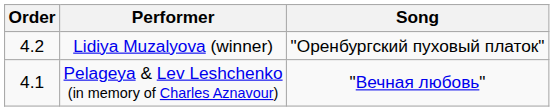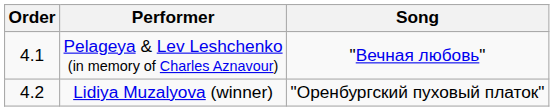 <table class="wikitable" style="text-align:center;">
 <tr>
 <th>Order</th>
 <th>Performer</th>
 <th>Song</th>
 </tr>
 <tr>
+<td>4.1</td>
+<td><a href='#'>Pelageya</a> & <a href='#'>Lev Leshchenko</a> <br> <small>(in memory of <a href='#'>Charles Aznavour</a>)</small></td>
+<td>"<a href='#'>Вечная любовь</a>"</td>
+</tr>
+<tr>
 <td>4.2</td>
 <td><a href='#'>Lidiya Muzalyova</a> (winner)</td>
 <td>"Оренбургский пуховый платок"</td>
 </tr>
-<tr>
-<td>4.1</td>
-<td><a href='#'>Pelageya</a> & <a href='#'>Lev Leshchenko</a> <br> <small>(in memory of <a href='#'>Charles Aznavour</a>)</small></td>
-<td>"<a href='#'>Вечная любовь</a>"</td>
-</tr>
 </table>
